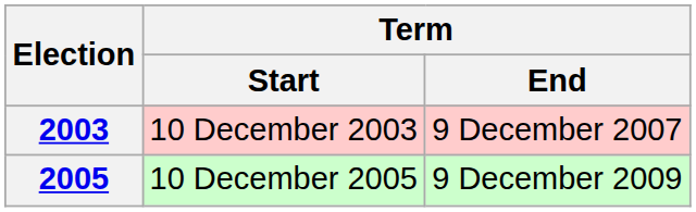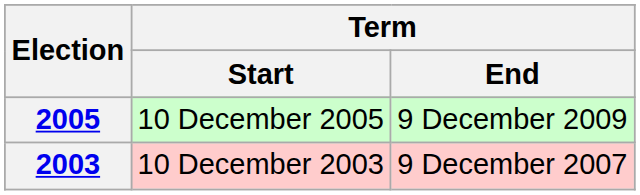 <table class="wikitable" style="text-align:center">
 <tr>
 <th rowspan=2>Election</th>
 <th colspan=2>Term</th>
 </tr>
 <tr>
 <th>Start</th>
 <th>End</th>
 </tr>
 <tr>
+<th><a href='#'>2005</a></th>
+<td bgcolor=#cfc>10 December 2005</td>
+<td bgcolor=#cfc>9 December 2009</td>
+</tr>
+<tr>
 <th><a href='#'>2003</a></th>
 <td bgcolor=#fcc>10 December 2003</td>
 <td bgcolor=#fcc>9 December 2007</td>
 </tr>
-<tr>
-<th><a href='#'>2005</a></th>
-<td bgcolor=#cfc>10 December 2005</td>
-<td bgcolor=#cfc>9 December 2009</td>
-</tr>
 </table>
